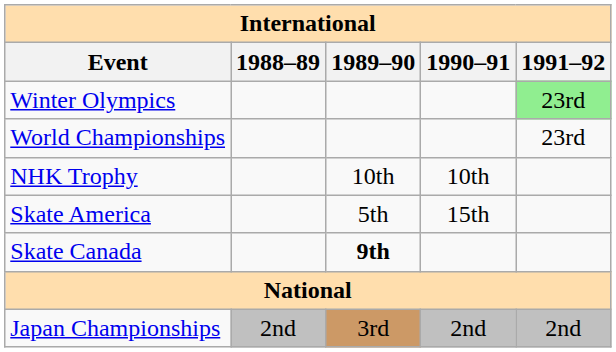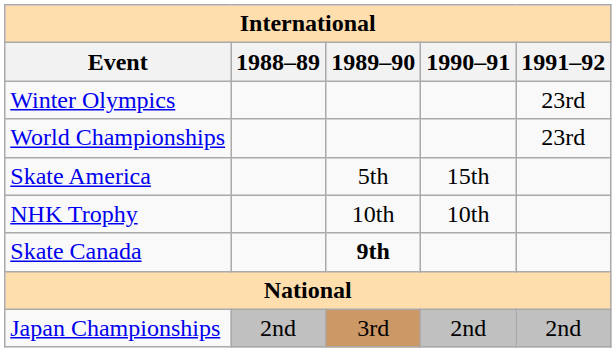 <table class="wikitable" style="text-align:center">
 <tr>
 <th style="background-color: #ffdead; " colspan=5 align=center>International</th>
 </tr>
 <tr>
 <th>Event</th>
 <th>1988–89</th>
 <th>1989–90</th>
 <th>1990–91</th>
 <th>1991–92</th>
 </tr>
 <tr>
 <td align=left><a href='#'>Winter Olympics</a></td>
 <td></td>
 <td></td>
 <td></td>
-<td style="background: lightgreen;">23rd</td>
+<td>23rd</td>
 </tr>
 <tr>
 <td align=left><a href='#'>World Championships</a></td>
 <td></td>
 <td></td>
 <td></td>
 <td>23rd</td>
 </tr>
 <tr>
+<td align=left><a href='#'>Skate America</a></td>
+<td></td>
+<td>5th</td>
+<td>15th</td>
+<td></td>
+</tr>
+<tr>
 <td align=left><a href='#'>NHK Trophy</a></td>
 <td></td>
 <td>10th</td>
 <td>10th</td>
-<td></td>
-</tr>
-<tr>
-<td align=left><a href='#'>Skate America</a></td>
-<td></td>
-<td>5th</td>
-<td>15th</td>
 <td></td>
 </tr>
 <tr>
 <td align=left><a href='#'>Skate Canada</a></td>
 <td></td>
 <td><strong>9th</strong></td>
 <td></td>
 <td></td>
 </tr>
 <tr>
 <th style="background-color: #ffdead; " colspan=5 align=center>National</th>
 </tr>
 <tr>
 <td align=left><a href='#'>Japan Championships</a></td>
 <td bgcolor=silver>2nd</td>
 <td bgcolor=cc9966>3rd</td>
 <td bgcolor=silver>2nd</td>
 <td bgcolor=silver>2nd</td>
 </tr>
 </table>
